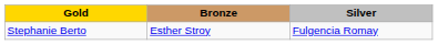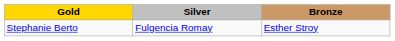 <table class="wikitable" style="text-align:left">
 <tr align="center">
 <td width=200 bgcolor=gold><strong>Gold</strong></td>
+<td width=200 bgcolor=silver><strong>Silver</strong></td>
 <td width=200 bgcolor=CC9966><strong>Bronze</strong></td>
-<td width=200 bgcolor=silver><strong>Silver</strong></td>
 </tr>
 <tr>
 <td><a href='#'>Stephanie Berto</a><br><em></em></td>
+<td><a href='#'>Fulgencia Romay</a><br><em></em></td>
 <td><a href='#'>Esther Stroy</a><br><em></em></td>
-<td><a href='#'>Fulgencia Romay</a><br><em></em></td>
 </tr>
 </table>
